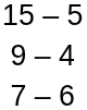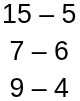 <table style="text-align:center">
 <tr>
 <th width=200></th>
 <th width=100></th>
 <th width=200></th>
 </tr>
 <tr>
 <td align=right><strong></strong></td>
 <td>15 – 5</td>
 <td align=left></td>
 </tr>
 <tr>
 <td align=right><strong></strong></td>
-<td>9 – 4</td>
+<td>7 – 6</td>
 <td align=left></td>
 </tr>
 <tr>
 <td align=right><strong></strong></td>
-<td>7 – 6</td>
+<td>9 – 4</td>
 <td align=left></td>
 </tr>
 </table>
